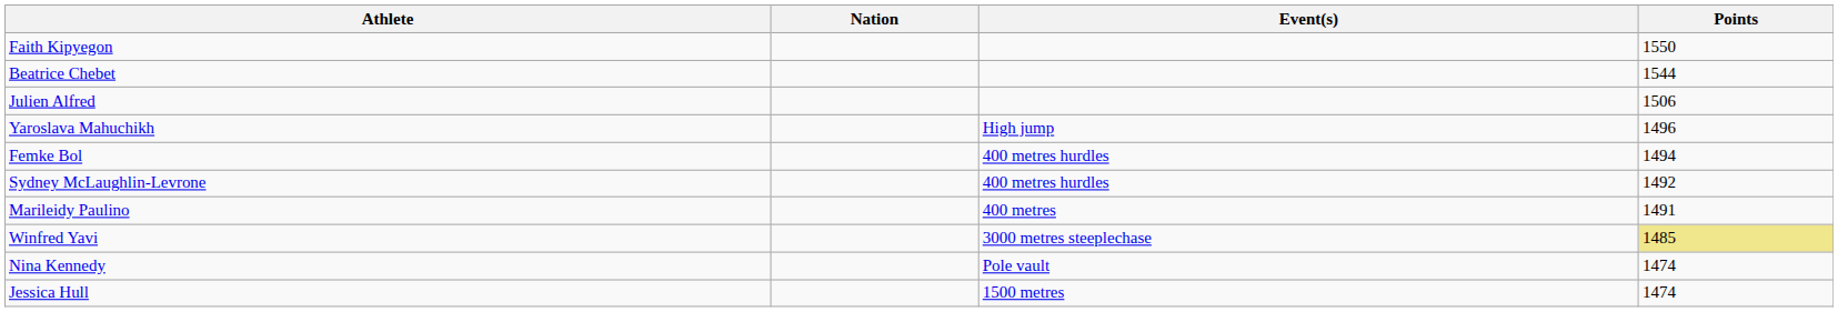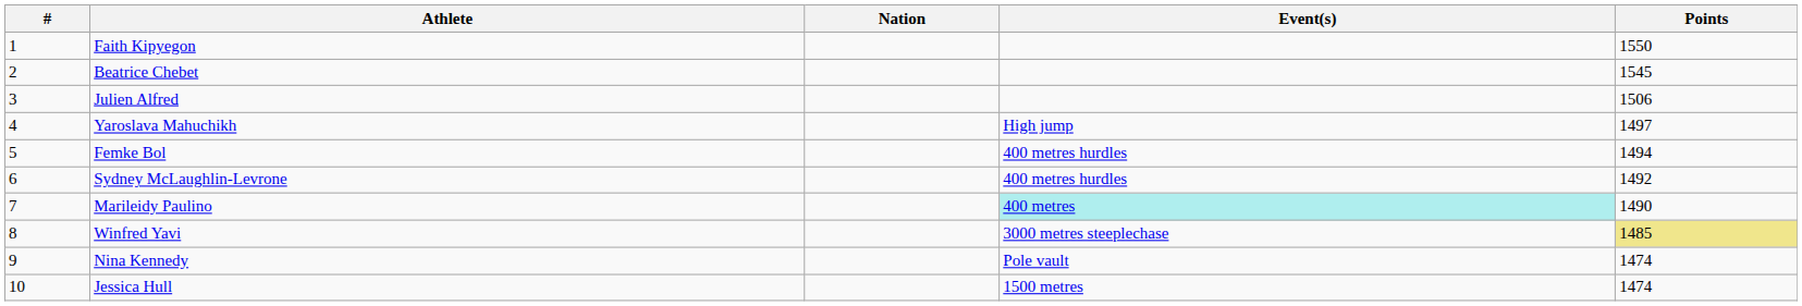 <table class="wikitable" width=100% style="font-size:90%; text-align:left;">
 <tr>
+<th>#</th>
 <th>Athlete</th>
 <th>Nation</th>
 <th>Event(s)</th>
 <th>Points</th>
 </tr>
 <tr>
+<td>1</td>
 <td><a href='#'>Faith Kipyegon</a></td>
 <td></td>
 <td></td>
 <td>1550</td>
 </tr>
 <tr>
+<td>2</td>
 <td><a href='#'>Beatrice Chebet</a></td>
 <td></td>
 <td></td>
-<td>1544</td>
+<td>1545</td>
 </tr>
 <tr>
+<td>3</td>
 <td><a href='#'>Julien Alfred</a></td>
 <td></td>
 <td></td>
 <td>1506</td>
 </tr>
 <tr>
+<td>4</td>
 <td><a href='#'>Yaroslava Mahuchikh</a></td>
 <td></td>
 <td><a href='#'>High jump</a></td>
-<td>1496</td>
+<td>1497</td>
 </tr>
 <tr>
+<td>5</td>
 <td><a href='#'>Femke Bol</a></td>
 <td></td>
 <td {{nowrap><a href='#'>400 metres hurdles</a></td>
 <td>1494</td>
 </tr>
 <tr>
+<td>6</td>
 <td><a href='#'>Sydney McLaughlin-Levrone</a></td>
 <td></td>
 <td><a href='#'>400 metres hurdles</a></td>
 <td>1492</td>
 </tr>
 <tr>
+<td>7</td>
 <td><a href='#'>Marileidy Paulino</a></td>
 <td></td>
-<td><a href='#'>400 metres</a></td>
-<td>1491</td>
+<td style="background: paleturquoise;"><a href='#'>400 metres</a></td>
+<td>1490</td>
 </tr>
 <tr>
+<td>8</td>
 <td><a href='#'>Winfred Yavi</a></td>
 <td></td>
 <td><a href='#'>3000 metres steeplechase</a></td>
 <td style="background: khaki;">1485</td>
 </tr>
 <tr>
+<td>9</td>
 <td><a href='#'>Nina Kennedy</a></td>
 <td></td>
 <td><a href='#'>Pole vault</a></td>
 <td>1474</td>
 </tr>
 <tr>
+<td>10</td>
 <td><a href='#'>Jessica Hull</a></td>
 <td></td>
 <td><a href='#'>1500 metres</a></td>
 <td>1474</td>
 </tr>
 </table>
